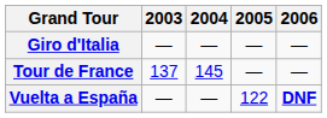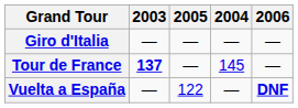 <table class="wikitable plainrowheaders">
 <tr>
 <th>Grand Tour</th>
 <th scope="col">2003</th>
+<th scope="col">2005</th>
 <th scope="col">2004</th>
-<th scope="col">2005</th>
 <th scope="col">2006</th>
 </tr>
 <tr style="text-align:center;">
 <th scope="row"> <a href='#'>Giro d'Italia</a></th>
 <td>—</td>
 <td>—</td>
 <td>—</td>
 <td>—</td>
 </tr>
 <tr style="text-align:center;">
 <th scope="row"> <a href='#'>Tour de France</a></th>
-<td style="text-align:center;"><a href='#'>137</a></td>
+<td style="text-align:center;"><strong><a href='#'>137</a></strong></td>
+<td>—</td>
 <td style="text-align:center;"><a href='#'>145</a></td>
-<td>—</td>
 <td>—</td>
 </tr>
 <tr style="text-align:center;">
 <th scope="row"> <a href='#'>Vuelta a España</a></th>
 <td>—</td>
+<td style="text-align:center;"><a href='#'>122</a></td>
 <td>—</td>
-<td style="text-align:center;"><a href='#'>122</a></td>
 <td style="text-align:center;"><strong><a href='#'>DNF</a></strong></td>
 </tr>
 </table>
